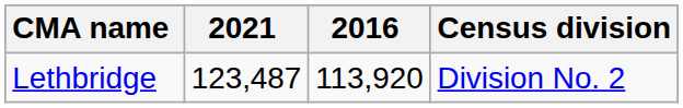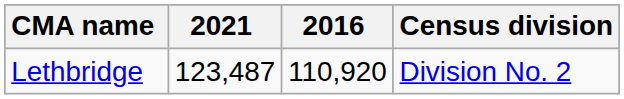 <table class="wikitable sortable">
 <tr>
 <th>CMA name </th>
 <th>2021 </th>
 <th>2016 </th>
 <th>Census division</th>
 </tr>
 <tr>
 <td><a href='#'>Lethbridge</a></td>
 <td>123,487</td>
-<td>113,920</td>
+<td>110,920</td>
 <td><a href='#'>Division No. 2</a></td>
 </tr>
 </table>
